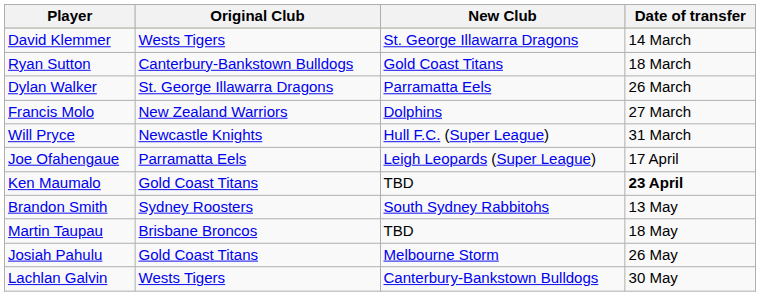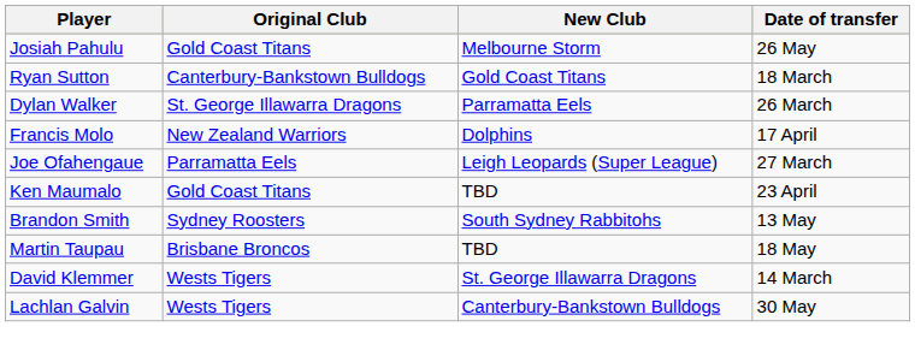 <table class="wikitable sortable" style="width:800px;">
 <tr bgcolor=#bdb76b>
 <th>Player</th>
 <th>Original Club</th>
 <th>New Club</th>
 <th>Date of transfer</th>
 </tr>
 <tr>
-<td><a href='#'>David Klemmer</a></td>
-<td><a href='#'>Wests Tigers</a></td>
-<td><a href='#'>St. George Illawarra Dragons</a></td>
-<td>14 March</td>
+<td><a href='#'>Josiah Pahulu</a></td>
+<td><a href='#'>Gold Coast Titans</a></td>
+<td><a href='#'>Melbourne Storm</a></td>
+<td>26 May</td>
 </tr>
 <tr>
 <td><a href='#'>Ryan Sutton</a></td>
 <td><a href='#'>Canterbury-Bankstown Bulldogs</a></td>
 <td><a href='#'>Gold Coast Titans</a></td>
 <td>18 March</td>
 </tr>
 <tr>
 <td><a href='#'>Dylan Walker</a></td>
 <td><a href='#'>St. George Illawarra Dragons</a></td>
 <td><a href='#'>Parramatta Eels</a></td>
 <td>26 March</td>
 </tr>
 <tr>
 <td><a href='#'>Francis Molo</a></td>
 <td><a href='#'>New Zealand Warriors</a></td>
 <td><a href='#'>Dolphins</a></td>
-<td>27 March</td>
-</tr>
-<tr>
-<td><a href='#'>Will Pryce</a></td>
-<td><a href='#'>Newcastle Knights</a></td>
-<td><a href='#'>Hull F.C.</a> (<a href='#'>Super League</a>)</td>
-<td>31 March</td>
+<td>17 April</td>
 </tr>
 <tr>
 <td><a href='#'>Joe Ofahengaue</a></td>
 <td><a href='#'>Parramatta Eels</a></td>
 <td><a href='#'>Leigh Leopards</a> (<a href='#'>Super League</a>)</td>
-<td>17 April</td>
+<td>27 March</td>
 </tr>
 <tr>
 <td><a href='#'>Ken Maumalo</a></td>
 <td><a href='#'>Gold Coast Titans</a></td>
 <td>TBD</td>
-<td><strong>23 April</strong></td>
+<td>23 April</td>
 </tr>
 <tr>
 <td><a href='#'>Brandon Smith</a></td>
 <td><a href='#'>Sydney Roosters</a></td>
 <td><a href='#'>South Sydney Rabbitohs</a></td>
 <td>13 May</td>
 </tr>
 <tr>
 <td><a href='#'>Martin Taupau</a></td>
 <td><a href='#'>Brisbane Broncos</a></td>
 <td>TBD</td>
 <td>18 May</td>
 </tr>
 <tr>
-<td><a href='#'>Josiah Pahulu</a></td>
-<td><a href='#'>Gold Coast Titans</a></td>
-<td><a href='#'>Melbourne Storm</a></td>
-<td>26 May</td>
+<td><a href='#'>David Klemmer</a></td>
+<td><a href='#'>Wests Tigers</a></td>
+<td><a href='#'>St. George Illawarra Dragons</a></td>
+<td>14 March</td>
 </tr>
 <tr>
 <td><a href='#'>Lachlan Galvin</a></td>
 <td><a href='#'>Wests Tigers</a></td>
 <td><a href='#'>Canterbury-Bankstown Bulldogs</a></td>
 <td>30 May</td>
 </tr>
 </table>
